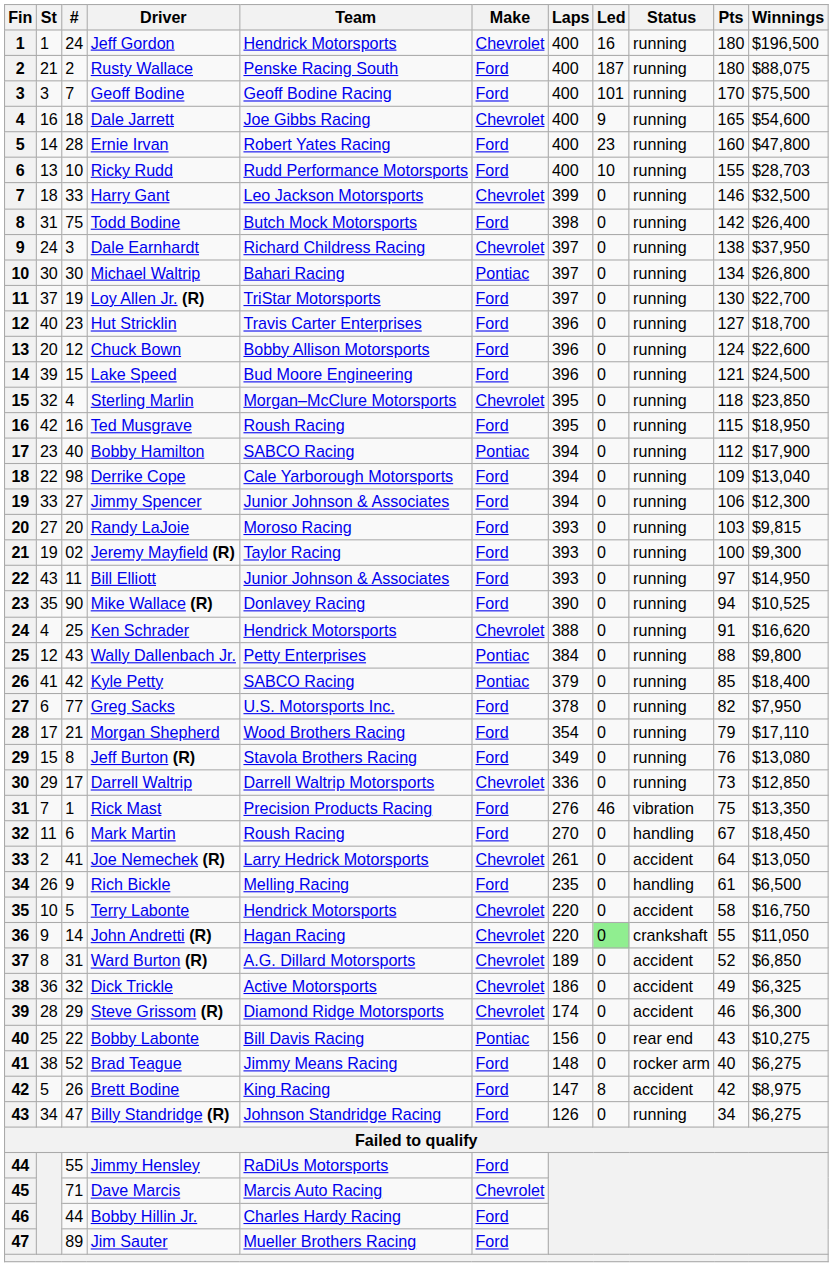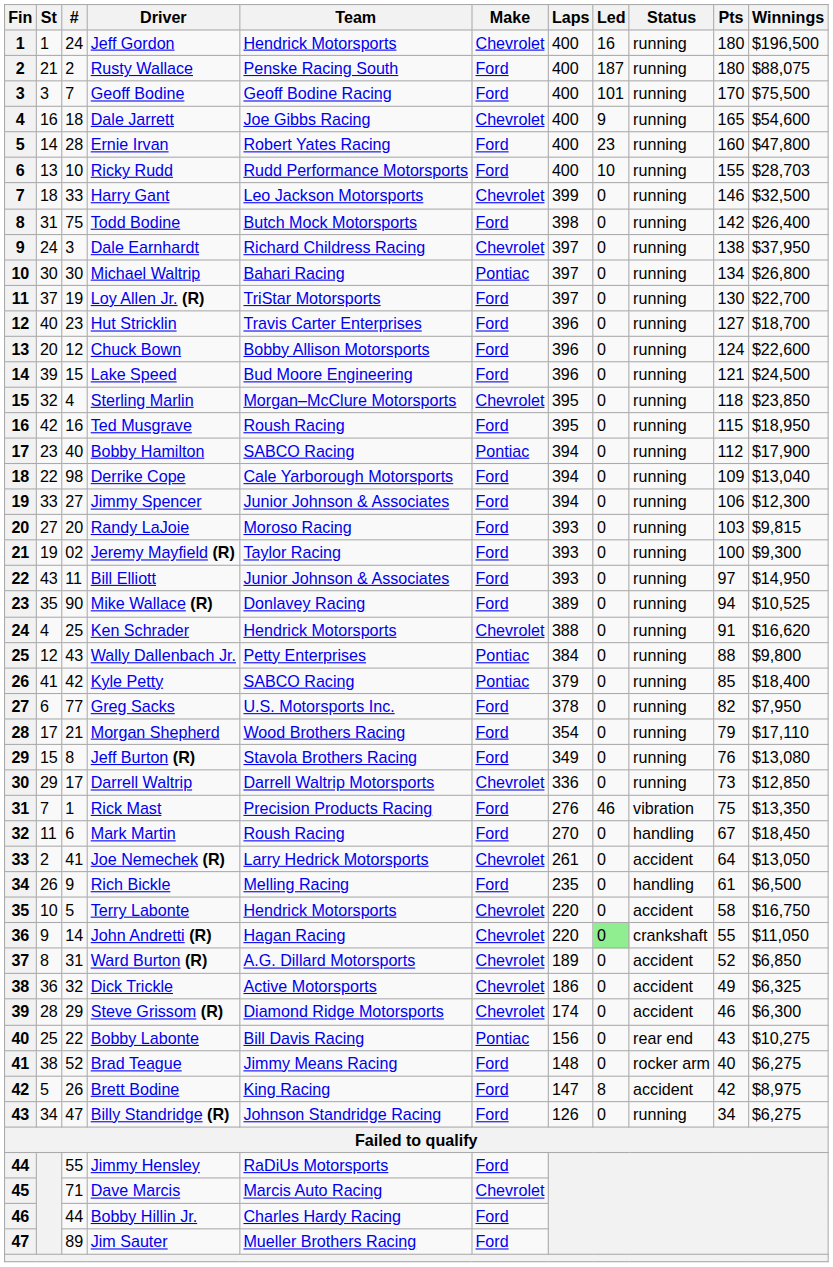 <table class="wikitable" style="font-size:95%">
 <tr>
 <th>Fin</th>
 <th>St</th>
 <th>#</th>
 <th>Driver</th>
 <th>Team</th>
 <th>Make</th>
 <th>Laps</th>
 <th>Led</th>
 <th>Status</th>
 <th>Pts</th>
 <th>Winnings</th>
 </tr>
 <tr>
 <th>1</th>
 <td>1</td>
 <td>24</td>
 <td><a href='#'>Jeff Gordon</a></td>
 <td><a href='#'>Hendrick Motorsports</a></td>
 <td><a href='#'>Chevrolet</a></td>
 <td>400</td>
 <td>16</td>
 <td>running</td>
 <td>180</td>
 <td>$196,500</td>
 </tr>
 <tr>
 <th>2</th>
 <td>21</td>
 <td>2</td>
 <td><a href='#'>Rusty Wallace</a></td>
 <td><a href='#'>Penske Racing South</a></td>
 <td><a href='#'>Ford</a></td>
 <td>400</td>
 <td>187</td>
 <td>running</td>
 <td>180</td>
 <td>$88,075</td>
 </tr>
 <tr>
 <th>3</th>
 <td>3</td>
 <td>7</td>
 <td><a href='#'>Geoff Bodine</a></td>
 <td><a href='#'>Geoff Bodine Racing</a></td>
 <td><a href='#'>Ford</a></td>
 <td>400</td>
 <td>101</td>
 <td>running</td>
 <td>170</td>
 <td>$75,500</td>
 </tr>
 <tr>
 <th>4</th>
 <td>16</td>
 <td>18</td>
 <td><a href='#'>Dale Jarrett</a></td>
 <td><a href='#'>Joe Gibbs Racing</a></td>
 <td><a href='#'>Chevrolet</a></td>
 <td>400</td>
 <td>9</td>
 <td>running</td>
 <td>165</td>
 <td>$54,600</td>
 </tr>
 <tr>
 <th>5</th>
 <td>14</td>
 <td>28</td>
 <td><a href='#'>Ernie Irvan</a></td>
 <td><a href='#'>Robert Yates Racing</a></td>
 <td><a href='#'>Ford</a></td>
 <td>400</td>
 <td>23</td>
 <td>running</td>
 <td>160</td>
 <td>$47,800</td>
 </tr>
 <tr>
 <th>6</th>
 <td>13</td>
 <td>10</td>
 <td><a href='#'>Ricky Rudd</a></td>
 <td><a href='#'>Rudd Performance Motorsports</a></td>
 <td><a href='#'>Ford</a></td>
 <td>400</td>
 <td>10</td>
 <td>running</td>
 <td>155</td>
 <td>$28,703</td>
 </tr>
 <tr>
 <th>7</th>
 <td>18</td>
 <td>33</td>
 <td><a href='#'>Harry Gant</a></td>
 <td><a href='#'>Leo Jackson Motorsports</a></td>
 <td><a href='#'>Chevrolet</a></td>
 <td>399</td>
 <td>0</td>
 <td>running</td>
 <td>146</td>
 <td>$32,500</td>
 </tr>
 <tr>
 <th>8</th>
 <td>31</td>
 <td>75</td>
 <td><a href='#'>Todd Bodine</a></td>
 <td><a href='#'>Butch Mock Motorsports</a></td>
 <td><a href='#'>Ford</a></td>
 <td>398</td>
 <td>0</td>
 <td>running</td>
 <td>142</td>
 <td>$26,400</td>
 </tr>
 <tr>
 <th>9</th>
 <td>24</td>
 <td>3</td>
 <td><a href='#'>Dale Earnhardt</a></td>
 <td><a href='#'>Richard Childress Racing</a></td>
 <td><a href='#'>Chevrolet</a></td>
 <td>397</td>
 <td>0</td>
 <td>running</td>
 <td>138</td>
 <td>$37,950</td>
 </tr>
 <tr>
 <th>10</th>
 <td>30</td>
 <td>30</td>
 <td><a href='#'>Michael Waltrip</a></td>
 <td><a href='#'>Bahari Racing</a></td>
 <td><a href='#'>Pontiac</a></td>
 <td>397</td>
 <td>0</td>
 <td>running</td>
 <td>134</td>
 <td>$26,800</td>
 </tr>
 <tr>
 <th>11</th>
 <td>37</td>
 <td>19</td>
 <td><a href='#'>Loy Allen Jr.</a> <strong>(R)</strong></td>
 <td><a href='#'>TriStar Motorsports</a></td>
 <td><a href='#'>Ford</a></td>
 <td>397</td>
 <td>0</td>
 <td>running</td>
 <td>130</td>
 <td>$22,700</td>
 </tr>
 <tr>
 <th>12</th>
 <td>40</td>
 <td>23</td>
 <td><a href='#'>Hut Stricklin</a></td>
 <td><a href='#'>Travis Carter Enterprises</a></td>
 <td><a href='#'>Ford</a></td>
 <td>396</td>
 <td>0</td>
 <td>running</td>
 <td>127</td>
 <td>$18,700</td>
 </tr>
 <tr>
 <th>13</th>
 <td>20</td>
 <td>12</td>
 <td><a href='#'>Chuck Bown</a></td>
 <td><a href='#'>Bobby Allison Motorsports</a></td>
 <td><a href='#'>Ford</a></td>
 <td>396</td>
 <td>0</td>
 <td>running</td>
 <td>124</td>
 <td>$22,600</td>
 </tr>
 <tr>
 <th>14</th>
 <td>39</td>
 <td>15</td>
 <td><a href='#'>Lake Speed</a></td>
 <td><a href='#'>Bud Moore Engineering</a></td>
 <td><a href='#'>Ford</a></td>
 <td>396</td>
 <td>0</td>
 <td>running</td>
 <td>121</td>
 <td>$24,500</td>
 </tr>
 <tr>
 <th>15</th>
 <td>32</td>
 <td>4</td>
 <td><a href='#'>Sterling Marlin</a></td>
 <td><a href='#'>Morgan–McClure Motorsports</a></td>
 <td><a href='#'>Chevrolet</a></td>
 <td>395</td>
 <td>0</td>
 <td>running</td>
 <td>118</td>
 <td>$23,850</td>
 </tr>
 <tr>
 <th>16</th>
 <td>42</td>
 <td>16</td>
 <td><a href='#'>Ted Musgrave</a></td>
 <td><a href='#'>Roush Racing</a></td>
 <td><a href='#'>Ford</a></td>
 <td>395</td>
 <td>0</td>
 <td>running</td>
 <td>115</td>
 <td>$18,950</td>
 </tr>
 <tr>
 <th>17</th>
 <td>23</td>
 <td>40</td>
 <td><a href='#'>Bobby Hamilton</a></td>
 <td><a href='#'>SABCO Racing</a></td>
 <td><a href='#'>Pontiac</a></td>
 <td>394</td>
 <td>0</td>
 <td>running</td>
 <td>112</td>
 <td>$17,900</td>
 </tr>
 <tr>
 <th>18</th>
 <td>22</td>
 <td>98</td>
 <td><a href='#'>Derrike Cope</a></td>
 <td><a href='#'>Cale Yarborough Motorsports</a></td>
 <td><a href='#'>Ford</a></td>
 <td>394</td>
 <td>0</td>
 <td>running</td>
 <td>109</td>
 <td>$13,040</td>
 </tr>
 <tr>
 <th>19</th>
 <td>33</td>
 <td>27</td>
 <td><a href='#'>Jimmy Spencer</a></td>
 <td><a href='#'>Junior Johnson & Associates</a></td>
 <td><a href='#'>Ford</a></td>
 <td>394</td>
 <td>0</td>
 <td>running</td>
 <td>106</td>
 <td>$12,300</td>
 </tr>
 <tr>
 <th>20</th>
 <td>27</td>
 <td>20</td>
 <td><a href='#'>Randy LaJoie</a></td>
 <td><a href='#'>Moroso Racing</a></td>
 <td><a href='#'>Ford</a></td>
 <td>393</td>
 <td>0</td>
 <td>running</td>
 <td>103</td>
 <td>$9,815</td>
 </tr>
 <tr>
 <th>21</th>
 <td>19</td>
 <td>02</td>
 <td><a href='#'>Jeremy Mayfield</a> <strong>(R)</strong></td>
 <td><a href='#'>Taylor Racing</a></td>
 <td><a href='#'>Ford</a></td>
 <td>393</td>
 <td>0</td>
 <td>running</td>
 <td>100</td>
 <td>$9,300</td>
 </tr>
 <tr>
 <th>22</th>
 <td>43</td>
 <td>11</td>
 <td><a href='#'>Bill Elliott</a></td>
 <td><a href='#'>Junior Johnson & Associates</a></td>
 <td><a href='#'>Ford</a></td>
 <td>393</td>
 <td>0</td>
 <td>running</td>
 <td>97</td>
 <td>$14,950</td>
 </tr>
 <tr>
 <th>23</th>
 <td>35</td>
 <td>90</td>
 <td><a href='#'>Mike Wallace</a> <strong>(R)</strong></td>
 <td><a href='#'>Donlavey Racing</a></td>
 <td><a href='#'>Ford</a></td>
-<td>390</td>
+<td>389</td>
 <td>0</td>
 <td>running</td>
 <td>94</td>
 <td>$10,525</td>
 </tr>
 <tr>
 <th>24</th>
 <td>4</td>
 <td>25</td>
 <td><a href='#'>Ken Schrader</a></td>
 <td><a href='#'>Hendrick Motorsports</a></td>
 <td><a href='#'>Chevrolet</a></td>
 <td>388</td>
 <td>0</td>
 <td>running</td>
 <td>91</td>
 <td>$16,620</td>
 </tr>
 <tr>
 <th>25</th>
 <td>12</td>
 <td>43</td>
 <td><a href='#'>Wally Dallenbach Jr.</a></td>
 <td><a href='#'>Petty Enterprises</a></td>
 <td><a href='#'>Pontiac</a></td>
 <td>384</td>
 <td>0</td>
 <td>running</td>
 <td>88</td>
 <td>$9,800</td>
 </tr>
 <tr>
 <th>26</th>
 <td>41</td>
 <td>42</td>
 <td><a href='#'>Kyle Petty</a></td>
 <td><a href='#'>SABCO Racing</a></td>
 <td><a href='#'>Pontiac</a></td>
 <td>379</td>
 <td>0</td>
 <td>running</td>
 <td>85</td>
 <td>$18,400</td>
 </tr>
 <tr>
 <th>27</th>
 <td>6</td>
 <td>77</td>
 <td><a href='#'>Greg Sacks</a></td>
 <td><a href='#'>U.S. Motorsports Inc.</a></td>
 <td><a href='#'>Ford</a></td>
 <td>378</td>
 <td>0</td>
 <td>running</td>
 <td>82</td>
 <td>$7,950</td>
 </tr>
 <tr>
 <th>28</th>
 <td>17</td>
 <td>21</td>
 <td><a href='#'>Morgan Shepherd</a></td>
 <td><a href='#'>Wood Brothers Racing</a></td>
 <td><a href='#'>Ford</a></td>
 <td>354</td>
 <td>0</td>
 <td>running</td>
 <td>79</td>
 <td>$17,110</td>
 </tr>
 <tr>
 <th>29</th>
 <td>15</td>
 <td>8</td>
 <td><a href='#'>Jeff Burton</a> <strong>(R)</strong></td>
 <td><a href='#'>Stavola Brothers Racing</a></td>
 <td><a href='#'>Ford</a></td>
 <td>349</td>
 <td>0</td>
 <td>running</td>
 <td>76</td>
 <td>$13,080</td>
 </tr>
 <tr>
 <th>30</th>
 <td>29</td>
 <td>17</td>
 <td><a href='#'>Darrell Waltrip</a></td>
 <td><a href='#'>Darrell Waltrip Motorsports</a></td>
 <td><a href='#'>Chevrolet</a></td>
 <td>336</td>
 <td>0</td>
 <td>running</td>
 <td>73</td>
 <td>$12,850</td>
 </tr>
 <tr>
 <th>31</th>
 <td>7</td>
 <td>1</td>
 <td><a href='#'>Rick Mast</a></td>
 <td><a href='#'>Precision Products Racing</a></td>
 <td><a href='#'>Ford</a></td>
 <td>276</td>
 <td>46</td>
 <td>vibration</td>
 <td>75</td>
 <td>$13,350</td>
 </tr>
 <tr>
 <th>32</th>
 <td>11</td>
 <td>6</td>
 <td><a href='#'>Mark Martin</a></td>
 <td><a href='#'>Roush Racing</a></td>
 <td><a href='#'>Ford</a></td>
 <td>270</td>
 <td>0</td>
 <td>handling</td>
 <td>67</td>
 <td>$18,450</td>
 </tr>
 <tr>
 <th>33</th>
 <td>2</td>
 <td>41</td>
 <td><a href='#'>Joe Nemechek</a> <strong>(R)</strong></td>
 <td><a href='#'>Larry Hedrick Motorsports</a></td>
 <td><a href='#'>Chevrolet</a></td>
 <td>261</td>
 <td>0</td>
 <td>accident</td>
 <td>64</td>
 <td>$13,050</td>
 </tr>
 <tr>
 <th>34</th>
 <td>26</td>
 <td>9</td>
 <td><a href='#'>Rich Bickle</a></td>
 <td><a href='#'>Melling Racing</a></td>
 <td><a href='#'>Ford</a></td>
 <td>235</td>
 <td>0</td>
 <td>handling</td>
 <td>61</td>
 <td>$6,500</td>
 </tr>
 <tr>
 <th>35</th>
 <td>10</td>
 <td>5</td>
 <td><a href='#'>Terry Labonte</a></td>
 <td><a href='#'>Hendrick Motorsports</a></td>
 <td><a href='#'>Chevrolet</a></td>
 <td>220</td>
 <td>0</td>
 <td>accident</td>
 <td>58</td>
 <td>$16,750</td>
 </tr>
 <tr>
 <th>36</th>
 <td>9</td>
 <td>14</td>
 <td><a href='#'>John Andretti</a> <strong>(R)</strong></td>
 <td><a href='#'>Hagan Racing</a></td>
 <td><a href='#'>Chevrolet</a></td>
 <td>220</td>
 <td style="background: lightgreen;">0</td>
 <td>crankshaft</td>
 <td>55</td>
 <td>$11,050</td>
 </tr>
 <tr>
 <th>37</th>
 <td>8</td>
 <td>31</td>
 <td><a href='#'>Ward Burton</a> <strong>(R)</strong></td>
 <td><a href='#'>A.G. Dillard Motorsports</a></td>
 <td><a href='#'>Chevrolet</a></td>
 <td>189</td>
 <td>0</td>
 <td>accident</td>
 <td>52</td>
 <td>$6,850</td>
 </tr>
 <tr>
 <th>38</th>
 <td>36</td>
 <td>32</td>
 <td><a href='#'>Dick Trickle</a></td>
 <td><a href='#'>Active Motorsports</a></td>
 <td><a href='#'>Chevrolet</a></td>
 <td>186</td>
 <td>0</td>
 <td>accident</td>
 <td>49</td>
 <td>$6,325</td>
 </tr>
 <tr>
 <th>39</th>
 <td>28</td>
 <td>29</td>
 <td><a href='#'>Steve Grissom</a> <strong>(R)</strong></td>
 <td><a href='#'>Diamond Ridge Motorsports</a></td>
 <td><a href='#'>Chevrolet</a></td>
 <td>174</td>
 <td>0</td>
 <td>accident</td>
 <td>46</td>
 <td>$6,300</td>
 </tr>
 <tr>
 <th>40</th>
 <td>25</td>
 <td>22</td>
 <td><a href='#'>Bobby Labonte</a></td>
 <td><a href='#'>Bill Davis Racing</a></td>
 <td><a href='#'>Pontiac</a></td>
 <td>156</td>
 <td>0</td>
 <td>rear end</td>
 <td>43</td>
 <td>$10,275</td>
 </tr>
 <tr>
 <th>41</th>
 <td>38</td>
 <td>52</td>
 <td><a href='#'>Brad Teague</a></td>
 <td><a href='#'>Jimmy Means Racing</a></td>
 <td><a href='#'>Ford</a></td>
 <td>148</td>
 <td>0</td>
 <td>rocker arm</td>
 <td>40</td>
 <td>$6,275</td>
 </tr>
 <tr>
 <th>42</th>
 <td>5</td>
 <td>26</td>
 <td><a href='#'>Brett Bodine</a></td>
 <td><a href='#'>King Racing</a></td>
 <td><a href='#'>Ford</a></td>
 <td>147</td>
 <td>8</td>
 <td>accident</td>
 <td>42</td>
 <td>$8,975</td>
 </tr>
 <tr>
 <th>43</th>
 <td>34</td>
 <td>47</td>
 <td><a href='#'>Billy Standridge</a> <strong>(R)</strong></td>
 <td><a href='#'>Johnson Standridge Racing</a></td>
 <td><a href='#'>Ford</a></td>
 <td>126</td>
 <td>0</td>
 <td>running</td>
 <td>34</td>
 <td>$6,275</td>
 </tr>
 <tr>
 <th colspan="11">Failed to qualify</th>
 </tr>
 <tr>
 <th>44</th>
 <th rowspan="4"></th>
 <td>55</td>
 <td><a href='#'>Jimmy Hensley</a></td>
 <td><a href='#'>RaDiUs Motorsports</a></td>
 <td><a href='#'>Ford</a></td>
 <th colspan="5" rowspan="4"></th>
 </tr>
 <tr>
 <th>45</th>
 <td>71</td>
 <td><a href='#'>Dave Marcis</a></td>
 <td><a href='#'>Marcis Auto Racing</a></td>
 <td><a href='#'>Chevrolet</a></td>
 </tr>
 <tr>
 <th>46</th>
 <td>44</td>
 <td><a href='#'>Bobby Hillin Jr.</a></td>
 <td><a href='#'>Charles Hardy Racing</a></td>
 <td><a href='#'>Ford</a></td>
 </tr>
 <tr>
 <th>47</th>
 <td>89</td>
 <td><a href='#'>Jim Sauter</a></td>
 <td><a href='#'>Mueller Brothers Racing</a></td>
 <td><a href='#'>Ford</a></td>
 </tr>
 <tr>
 <th colspan="11"></th>
 </tr>
 </table>
